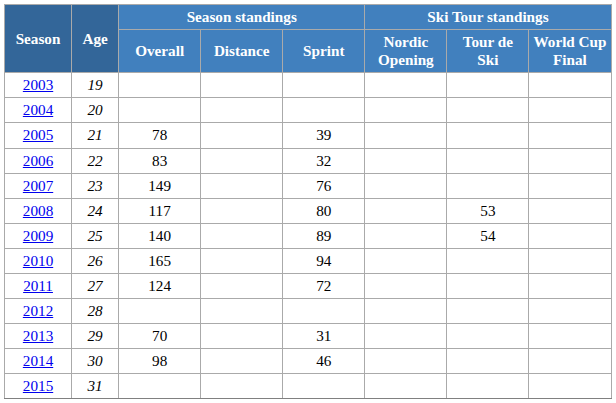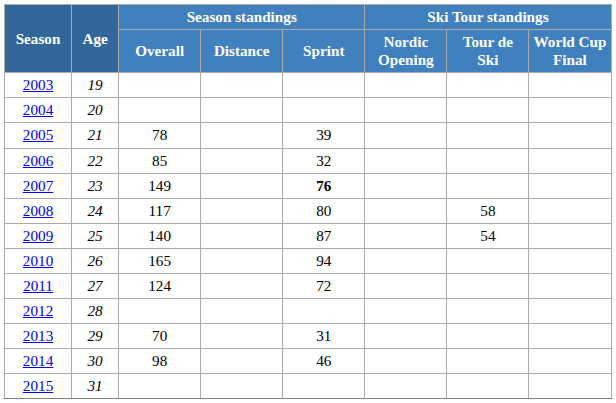 <table class="wikitable" style="font-size:95%; text-align:center; border:grey solid 1px; border-collapse:collapse; background:#ffffff;">
 <tr>
 <th style="background-color:#369; color:white; width:60px;" rowspan="2"> Season </th>
 <th style="background-color:#369; color:white; width:40px;" rowspan="2"> Age </th>
 <th style="background-color:#4180be; color:white;" colspan="3">Season standings</th>
 <th style="background-color:#4180be; color:white;" colspan="3">Ski Tour standings</th>
 </tr>
 <tr>
 <th style="background-color:#4180be; color:white; width:75px;">Overall</th>
 <th style="background-color:#4180be; color:white; width:75px;">Distance</th>
 <th style="background-color:#4180be; color:white; width:75px;">Sprint</th>
 <th style="background-color:#4180be; color:white; width:75px;">Nordic<br>Opening</th>
 <th style="background-color:#4180be; color:white; width:75px;">Tour de<br>Ski</th>
 <th style="background-color:#4180be; color:white; width:75px;">World Cup<br>Final</th>
 </tr>
 <tr>
 <td><a href='#'>2003</a></td>
 <td><em>19</em></td>
 <td></td>
 <td></td>
 <td></td>
 <td></td>
 <td></td>
 <td></td>
 </tr>
 <tr>
 <td><a href='#'>2004</a></td>
 <td><em>20</em></td>
 <td></td>
 <td></td>
 <td></td>
 <td></td>
 <td></td>
 <td></td>
 </tr>
 <tr>
 <td><a href='#'>2005</a></td>
 <td><em>21</em></td>
 <td>78</td>
 <td></td>
 <td>39</td>
 <td></td>
 <td></td>
 <td></td>
 </tr>
 <tr>
 <td><a href='#'>2006</a></td>
 <td><em>22</em></td>
-<td>83</td>
+<td>85</td>
 <td></td>
 <td>32</td>
 <td></td>
 <td></td>
 <td></td>
 </tr>
 <tr>
 <td><a href='#'>2007</a></td>
 <td><em>23</em></td>
 <td>149</td>
 <td></td>
-<td>76</td>
+<td><strong>76</strong></td>
 <td></td>
 <td></td>
 <td></td>
 </tr>
 <tr>
 <td><a href='#'>2008</a></td>
 <td><em>24</em></td>
 <td>117</td>
 <td></td>
 <td>80</td>
 <td></td>
-<td>53</td>
+<td>58</td>
 <td></td>
 </tr>
 <tr>
 <td><a href='#'>2009</a></td>
 <td><em>25</em></td>
 <td>140</td>
 <td></td>
-<td>89</td>
+<td>87</td>
 <td></td>
 <td>54</td>
 <td></td>
 </tr>
 <tr>
 <td><a href='#'>2010</a></td>
 <td><em>26</em></td>
 <td>165</td>
 <td></td>
 <td>94</td>
 <td></td>
 <td></td>
 <td></td>
 </tr>
 <tr>
 <td><a href='#'>2011</a></td>
 <td><em>27</em></td>
 <td>124</td>
 <td></td>
 <td>72</td>
 <td></td>
 <td></td>
 <td></td>
 </tr>
 <tr>
 <td><a href='#'>2012</a></td>
 <td><em>28</em></td>
 <td></td>
 <td></td>
 <td></td>
 <td></td>
 <td></td>
 <td></td>
 </tr>
 <tr>
 <td><a href='#'>2013</a></td>
 <td><em>29</em></td>
 <td>70</td>
 <td></td>
 <td>31</td>
 <td></td>
 <td></td>
 <td></td>
 </tr>
 <tr>
 <td><a href='#'>2014</a></td>
 <td><em>30</em></td>
 <td>98</td>
 <td></td>
 <td>46</td>
 <td></td>
 <td></td>
 <td></td>
 </tr>
 <tr>
 <td><a href='#'>2015</a></td>
 <td><em>31</em></td>
 <td></td>
 <td></td>
 <td></td>
 <td></td>
 <td></td>
 <td></td>
 </tr>
 <tr>
 </tr>
 </table>
